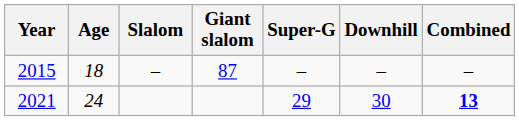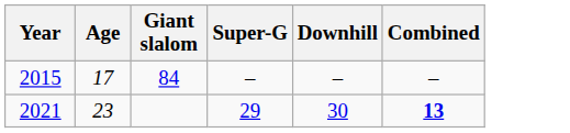 <table class=wikitable style="text-align:center">
 <tr>
 <th>  Year  </th>
 <th> Age </th>
-<th> Slalom </th>
 <th> Giant <br> slalom </th>
 <th>Super-G</th>
 <th>Downhill</th>
 <th>Combined</th>
 </tr>
 <tr>
 <td><a href='#'>2015</a></td>
-<td><em>18</em></td>
-<td>–</td>
-<td><a href='#'>87</a></td>
+<td><em>17</em></td>
+<td><a href='#'>84</a></td>
 <td>–</td>
 <td>–</td>
 <td>–</td>
 </tr>
 <tr>
 <td><a href='#'>2021</a></td>
-<td><em>24</em></td>
-<td></td>
+<td><em>23</em></td>
 <td></td>
 <td><a href='#'>29</a></td>
 <td><a href='#'>30</a></td>
 <td><strong><a href='#'>13</a></strong></td>
 </tr>
 </table>
